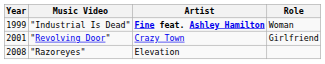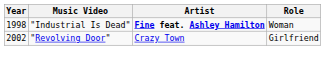 <table class="wikitable">
 <tr>
 <th>Year</th>
 <th>Music Video</th>
 <th>Artist</th>
 <th>Role</th>
 </tr>
 <tr>
-<td>1999</td>
+<td>1998</td>
 <td>"Industrial Is Dead"</td>
 <td><strong><a href='#'>Fine</a> feat. <a href='#'>Ashley Hamilton</a></strong></td>
 <td>Woman</td>
 </tr>
 <tr>
-<td>2001</td>
+<td>2002</td>
 <td>"<a href='#'>Revolving Door</a>"</td>
 <td><a href='#'>Crazy Town</a></td>
 <td>Girlfriend</td>
 </tr>
-<tr>
-<td>2008</td>
-<td>"Razoreyes"</td>
-<td>Elevation</td>
-<td></td>
-</tr>
 </table>
